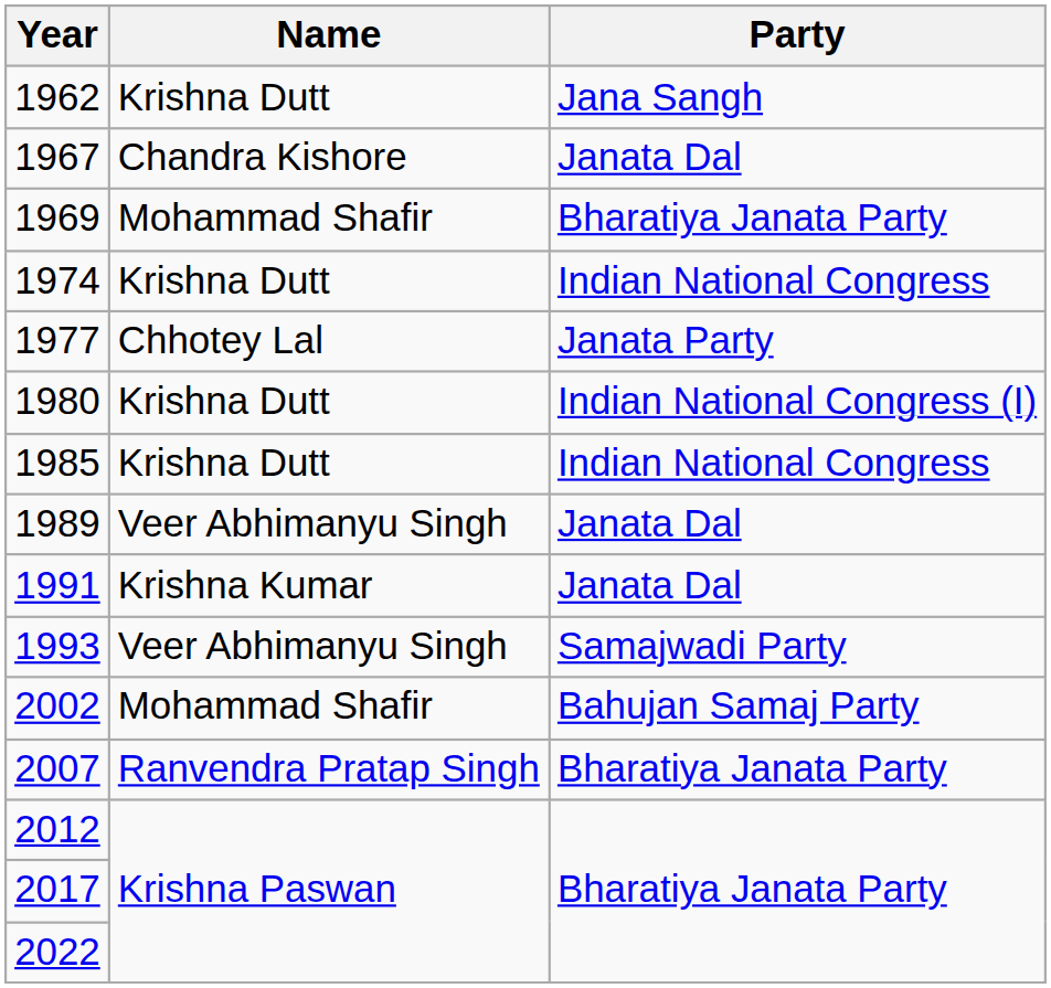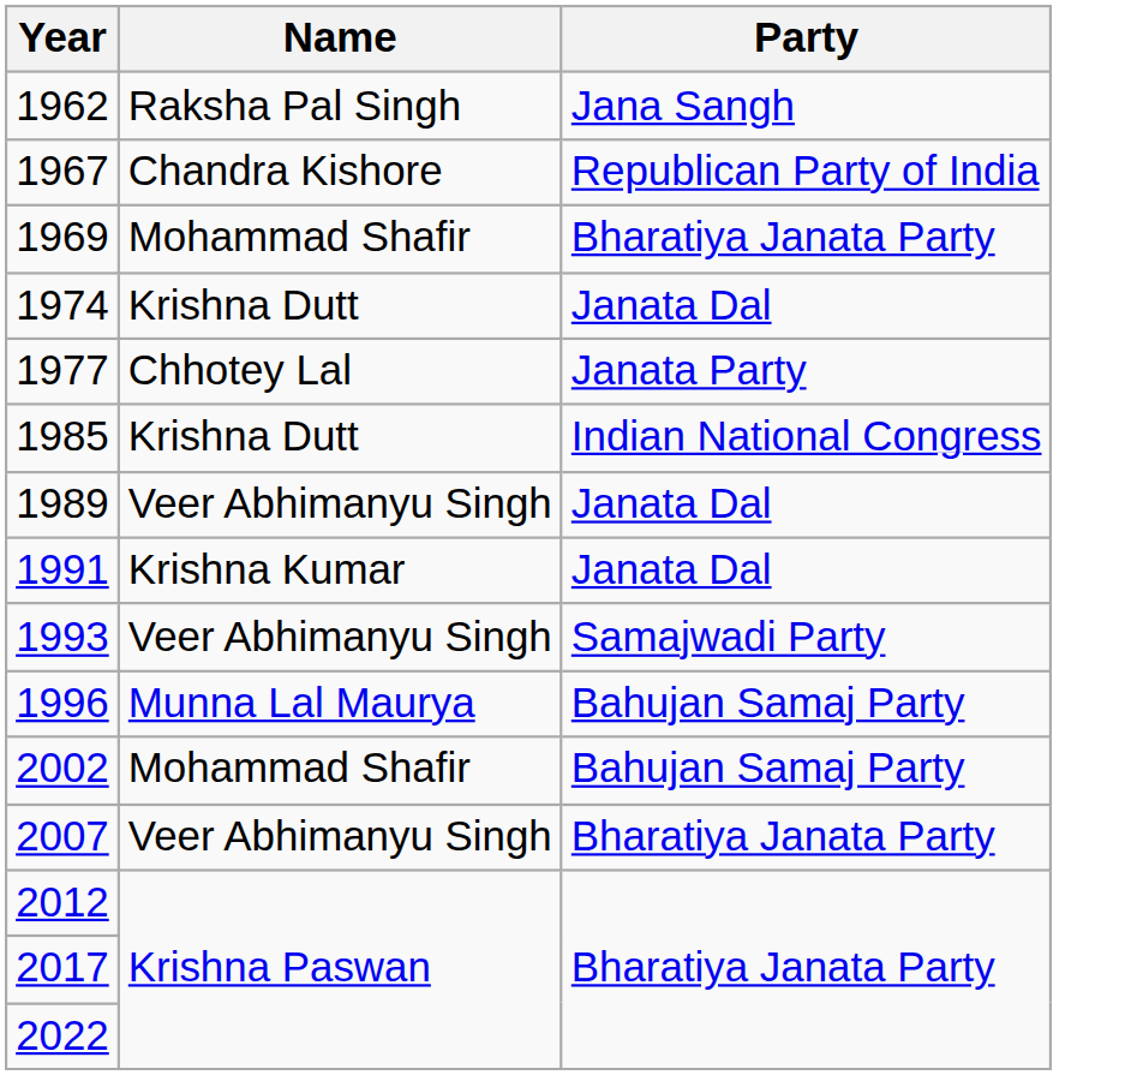 <table class="wikitable sortable">
 <tr>
 <th>Year</th>
 <th>Name</th>
 <th>Party</th>
 </tr>
 <tr>
 <td>1962</td>
-<td>Krishna Dutt</td>
+<td>Raksha Pal Singh</td>
 <td><a href='#'>Jana Sangh</a></td>
 </tr>
 <tr>
 <td>1967</td>
 <td>Chandra Kishore</td>
-<td><a href='#'>Janata Dal</a></td>
+<td><a href='#'>Republican Party of India</a></td>
 </tr>
 <tr>
 <td>1969</td>
 <td>Mohammad Shafir</td>
 <td><a href='#'>Bharatiya Janata Party</a></td>
 </tr>
 <tr>
 <td>1974</td>
 <td>Krishna Dutt</td>
-<td><a href='#'>Indian National Congress</a></td>
+<td><a href='#'>Janata Dal</a></td>
 </tr>
 <tr>
 <td>1977</td>
 <td>Chhotey Lal</td>
 <td><a href='#'>Janata Party</a></td>
-</tr>
-<tr>
-<td>1980</td>
-<td>Krishna Dutt</td>
-<td><a href='#'>Indian National Congress (I)</a></td>
 </tr>
 <tr>
 <td>1985</td>
 <td>Krishna Dutt</td>
 <td><a href='#'>Indian National Congress</a></td>
 </tr>
 <tr>
 <td>1989</td>
 <td>Veer Abhimanyu Singh</td>
 <td><a href='#'>Janata Dal</a></td>
 </tr>
 <tr>
 <td><a href='#'>1991</a></td>
 <td>Krishna Kumar</td>
 <td><a href='#'>Janata Dal</a></td>
 </tr>
 <tr>
 <td><a href='#'>1993</a></td>
 <td>Veer Abhimanyu Singh</td>
 <td><a href='#'>Samajwadi Party</a></td>
 </tr>
 <tr>
+<td><a href='#'>1996</a></td>
+<td><a href='#'>Munna Lal Maurya</a></td>
+<td><a href='#'>Bahujan Samaj Party</a></td>
+</tr>
+<tr>
 <td><a href='#'>2002</a></td>
 <td>Mohammad Shafir</td>
 <td><a href='#'>Bahujan Samaj Party</a></td>
 </tr>
 <tr>
 <td><a href='#'>2007</a></td>
-<td><a href='#'>Ranvendra Pratap Singh</a></td>
+<td>Veer Abhimanyu Singh</td>
 <td><a href='#'>Bharatiya Janata Party</a></td>
 </tr>
 <tr>
 <td><a href='#'>2012</a></td>
 <td rowspan=3><a href='#'>Krishna Paswan</a></td>
 <td rowspan=3><a href='#'>Bharatiya Janata Party</a></td>
 </tr>
 <tr>
 <td><a href='#'>2017</a></td>
 </tr>
 <tr>
 <td><a href='#'>2022</a></td>
 </tr>
 <tr>
 </tr>
 </table>
